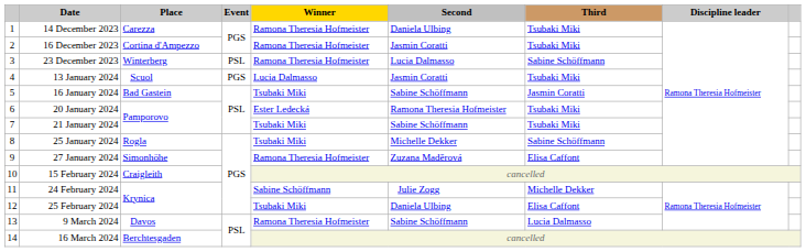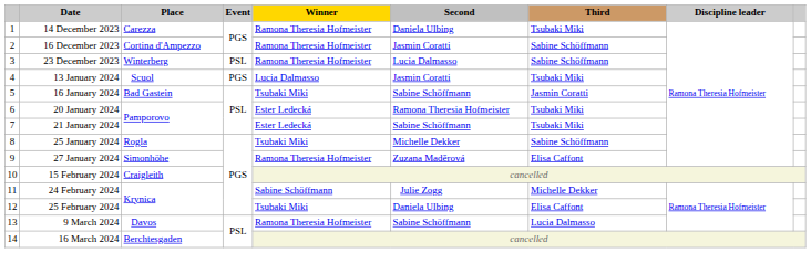 <table class="wikitable plainrowheaders" style="background:#fff; font-size:86%; line-height:16px; border:grey solid 1px; border-collapse:collapse;">
 <tr>
 <th scope="col" style="background:#ccc; width=10 px;"></th>
 <th scope="col" style="background:#ccc; width:135px;">Date</th>
 <th scope="col" style="background:#ccc; width:135px;">Place</th>
 <th scope="col" style="background:#ccc; width:30px;">Event</th>
 <th scope="col" style="background:gold; width:185px;">Winner</th>
 <th scope="col" style="background:silver; width:185px;">Second</th>
 <th scope="col" style="background:#c96; width:185px;">Third</th>
 <th scope="col" style="background:#ccc; width:170px;">Discipline leader</th>
 <th scope="col" style="background:#ccc; width:10px;"></th>
 </tr>
 <tr>
 <td align="center">1</td>
 <td align="right">14 December 2023</td>
 <td> <a href='#'>Carezza</a></td>
 <td rowspan=2 align="center">PGS</td>
 <td> <a href='#'>Ramona Theresia Hofmeister</a></td>
 <td> <a href='#'>Daniela Ulbing</a></td>
 <td> <a href='#'>Tsubaki Miki</a></td>
 <td rowspan=9><small> <a href='#'>Ramona Theresia Hofmeister</a></small></td>
 <td></td>
 </tr>
 <tr>
 <td align="center">2</td>
 <td align="right">16 December 2023</td>
 <td> <a href='#'>Cortina d'Ampezzo</a></td>
 <td> <a href='#'>Ramona Theresia Hofmeister</a></td>
 <td> <a href='#'>Jasmin Coratti</a></td>
-<td> <a href='#'>Tsubaki Miki</a></td>
+<td> <a href='#'>Sabine Schöffmann</a></td>
 <td></td>
 </tr>
 <tr>
 <td align="center">3</td>
 <td align="right">23 December 2023</td>
 <td> <a href='#'>Winterberg</a></td>
 <td align="center">PSL</td>
 <td> <a href='#'>Ramona Theresia Hofmeister</a></td>
 <td> <a href='#'>Lucia Dalmasso</a></td>
 <td> <a href='#'>Sabine Schöffmann</a></td>
 <td></td>
 </tr>
 <tr>
 <td align="center">4</td>
 <td align="right">13 January 2024</td>
 <td>   <a href='#'>Scuol</a></td>
 <td align="center">PGS</td>
 <td> <a href='#'>Lucia Dalmasso</a></td>
 <td> <a href='#'>Jasmin Coratti</a></td>
 <td> <a href='#'>Tsubaki Miki</a></td>
 <td></td>
 </tr>
 <tr>
 <td align="center">5</td>
 <td align="right">16 January 2024</td>
 <td> <a href='#'>Bad Gastein</a></td>
 <td rowspan=3 align="center">PSL</td>
 <td> <a href='#'>Tsubaki Miki</a></td>
 <td> <a href='#'>Sabine Schöffmann</a></td>
 <td> <a href='#'>Jasmin Coratti</a></td>
 <td></td>
 </tr>
 <tr>
 <td align="center">6</td>
 <td align="right">20 January 2024</td>
 <td rowspan=2> <a href='#'>Pamporovo</a></td>
 <td> <a href='#'>Ester Ledecká</a></td>
 <td> <a href='#'>Ramona Theresia Hofmeister</a></td>
 <td> <a href='#'>Tsubaki Miki</a></td>
 <td></td>
 </tr>
 <tr>
 <td align="center">7</td>
 <td align="right">21 January 2024</td>
-<td> <a href='#'>Tsubaki Miki</a></td>
+<td> <a href='#'>Ester Ledecká</a></td>
 <td> <a href='#'>Sabine Schöffmann</a></td>
 <td> <a href='#'>Tsubaki Miki</a></td>
 <td></td>
 </tr>
 <tr>
 <td align="center">8</td>
 <td align="right">25 January 2024</td>
 <td> <a href='#'>Rogla</a></td>
 <td rowspan=5 align="center">PGS</td>
 <td> <a href='#'>Tsubaki Miki</a></td>
 <td> <a href='#'>Michelle Dekker</a></td>
 <td> <a href='#'>Sabine Schöffmann</a></td>
 <td></td>
 </tr>
 <tr>
 <td align="center">9</td>
 <td align="right">27 January 2024</td>
 <td> <a href='#'>Simonhöhe</a></td>
 <td> <a href='#'>Ramona Theresia Hofmeister</a></td>
 <td> <a href='#'>Zuzana Maděrová</a></td>
 <td> <a href='#'>Elisa Caffont</a></td>
 <td></td>
 </tr>
 <tr>
 <td align="center">10</td>
 <td align="right">15 February 2024</td>
 <td> <a href='#'>Craigleith</a></td>
 <td colspan=5 align=center bgcolor="F5F5DC" style=color:#696969><em>cancelled</em></td>
 </tr>
 <tr>
 <td align="center">11</td>
 <td align="right">24 February 2024</td>
 <td rowspan=2> <a href='#'>Krynica</a></td>
 <td> <a href='#'>Sabine Schöffmann</a></td>
 <td>   <a href='#'>Julie Zogg</a></td>
 <td> <a href='#'>Michelle Dekker</a></td>
 <td rowspan=3><small> <a href='#'>Ramona Theresia Hofmeister</a></small></td>
 <td></td>
 </tr>
 <tr>
 <td align="center">12</td>
 <td align="right">25 February 2024</td>
 <td> <a href='#'>Tsubaki Miki</a></td>
 <td> <a href='#'>Daniela Ulbing</a></td>
 <td> <a href='#'>Elisa Caffont</a></td>
 <td></td>
 </tr>
 <tr>
 <td align="center">13</td>
 <td align="right">9 March 2024</td>
 <td>   <a href='#'>Davos</a></td>
 <td rowspan=2 align="center">PSL</td>
 <td> <a href='#'>Ramona Theresia Hofmeister</a></td>
 <td> <a href='#'>Sabine Schöffmann</a></td>
 <td> <a href='#'>Lucia Dalmasso</a></td>
 <td></td>
 </tr>
 <tr>
 <td align="center">14</td>
 <td align="right">16 March 2024</td>
 <td> <a href='#'>Berchtesgaden</a></td>
 <td colspan=5 align=center bgcolor="F5F5DC" style=color:#696969><em>cancelled</em></td>
 </tr>
 </table>
